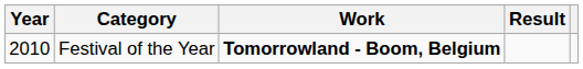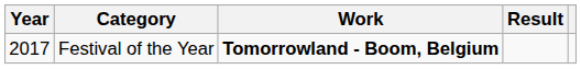 <table class="wikitable">
 <tr>
 <th>Year</th>
 <th>Category</th>
 <th>Work</th>
 <th>Result</th>
 <th></th>
 </tr>
 <tr>
-<td>2010</td>
+<td>2017</td>
 <td>Festival of the Year</td>
 <td><strong>Tomorrowland - Boom, Belgium</strong></td>
 <td></td>
 <td></td>
 </tr>
 </table>
